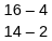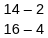 <table style="text-align:center">
 <tr>
 <th width=200></th>
 <th width=100></th>
 <th width=200></th>
 </tr>
 <tr>
 <td align=right><strong></strong></td>
-<td>16 – 4</td>
+<td>14 – 2</td>
 <td align=left></td>
 </tr>
 <tr>
 <td align=right><strong></strong></td>
-<td>14 – 2</td>
+<td>16 – 4</td>
 <td align=left></td>
 </tr>
 </table>
